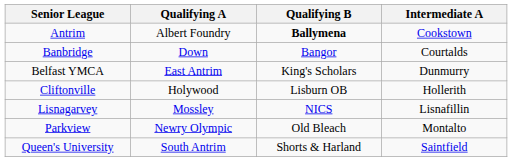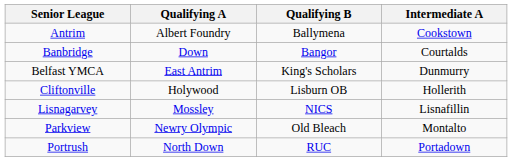 <table class="wikitable" style="margin: 1em auto 1em auto">
 <tr>
 <th width="160">Senior League</th>
 <th width="160">Qualifying A</th>
 <th width="160">Qualifying B</th>
 <th width="160">Intermediate A</th>
 </tr>
 <tr>
 <td align=center><a href='#'>Antrim</a></td>
 <td align=center>Albert Foundry</td>
-<td align=center><strong>Ballymena</strong></td>
+<td align=center>Ballymena</td>
 <td align=center><a href='#'>Cookstown</a></td>
 </tr>
 <tr>
 <td align=center><a href='#'>Banbridge</a></td>
 <td align=center><a href='#'>Down</a></td>
 <td align=center><a href='#'>Bangor</a></td>
 <td align=center>Courtalds</td>
 </tr>
 <tr>
 <td align=center>Belfast YMCA</td>
 <td align=center><a href='#'>East Antrim</a></td>
 <td align=center>King's Scholars</td>
 <td align=center>Dunmurry</td>
 </tr>
 <tr>
 <td align=center><a href='#'>Cliftonville</a></td>
 <td align=center>Holywood</td>
 <td align=center>Lisburn OB</td>
 <td align=center>Hollerith</td>
 </tr>
 <tr>
 <td align=center><a href='#'>Lisnagarvey</a></td>
 <td align=center><a href='#'>Mossley</a></td>
 <td align=center><a href='#'>NICS</a></td>
 <td align=center>Lisnafillin</td>
 </tr>
 <tr>
 <td align=center><a href='#'>Parkview</a></td>
 <td align=center><a href='#'>Newry Olympic</a></td>
 <td align=center>Old Bleach</td>
 <td align=center>Montalto</td>
 </tr>
 <tr>
-<td align=center><a href='#'>Queen's University</a></td>
-<td align=center><a href='#'>South Antrim</a></td>
-<td align=center>Shorts & Harland</td>
-<td align=center><a href='#'>Saintfield</a></td>
+<td align=center><a href='#'>Portrush</a></td>
+<td align=center><a href='#'>North Down</a></td>
+<td align=center><a href='#'>RUC</a></td>
+<td align=center><a href='#'>Portadown</a></td>
 </tr>
 </table>
